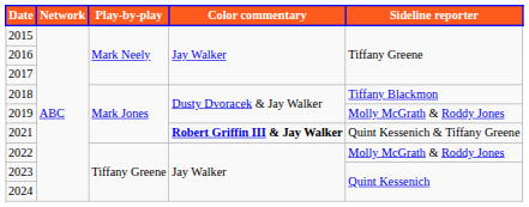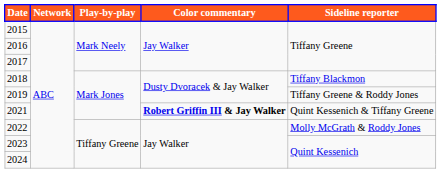 <table class="wikitable">
 <tr>
 <th style="background:#FE5A1D; color:white; border: 2px solid blue;">Date</th>
 <th style="background:#FE5A1D; color:white; border: 2px solid blue;">Network</th>
 <th style="background:#FE5A1D; color:white; border: 2px solid blue;">Play-by-play</th>
 <th style="background:#FE5A1D; color:white; border: 2px solid blue;">Color commentary</th>
 <th style="background:#FE5A1D; color:white; border: 2px solid blue;">Sideline reporter</th>
 </tr>
 <tr>
 <td>2015</td>
 <td rowspan=9><a href='#'>ABC</a></td>
 <td rowspan=3><a href='#'>Mark Neely</a></td>
 <td rowspan=3><a href='#'>Jay Walker</a></td>
 <td rowspan=3>Tiffany Greene</td>
 </tr>
 <tr>
 <td>2016</td>
 </tr>
 <tr>
 <td>2017</td>
 </tr>
 <tr>
 <td>2018</td>
 <td rowspan=3><a href='#'>Mark Jones</a></td>
 <td rowspan=2><a href='#'>Dusty Dvoracek</a> & Jay Walker</td>
 <td><a href='#'>Tiffany Blackmon</a></td>
 </tr>
 <tr>
 <td>2019</td>
-<td><a href='#'>Molly McGrath</a> & <a href='#'>Roddy Jones</a></td>
+<td>Tiffany Greene & Roddy Jones</td>
 </tr>
 <tr>
 <td>2021</td>
 <td><strong><a href='#'>Robert Griffin III</a> & Jay Walker</strong></td>
 <td>Quint Kessenich & Tiffany Greene</td>
 </tr>
 <tr>
 <td>2022</td>
 <td rowspan=3>Tiffany Greene</td>
 <td rowspan=3>Jay Walker</td>
 <td><a href='#'>Molly McGrath</a> & <a href='#'>Roddy Jones</a></td>
 </tr>
 <tr>
 <td>2023</td>
 <td rowspan=2><a href='#'>Quint Kessenich</a></td>
 </tr>
 <tr>
 <td>2024</td>
 </tr>
 </table>
